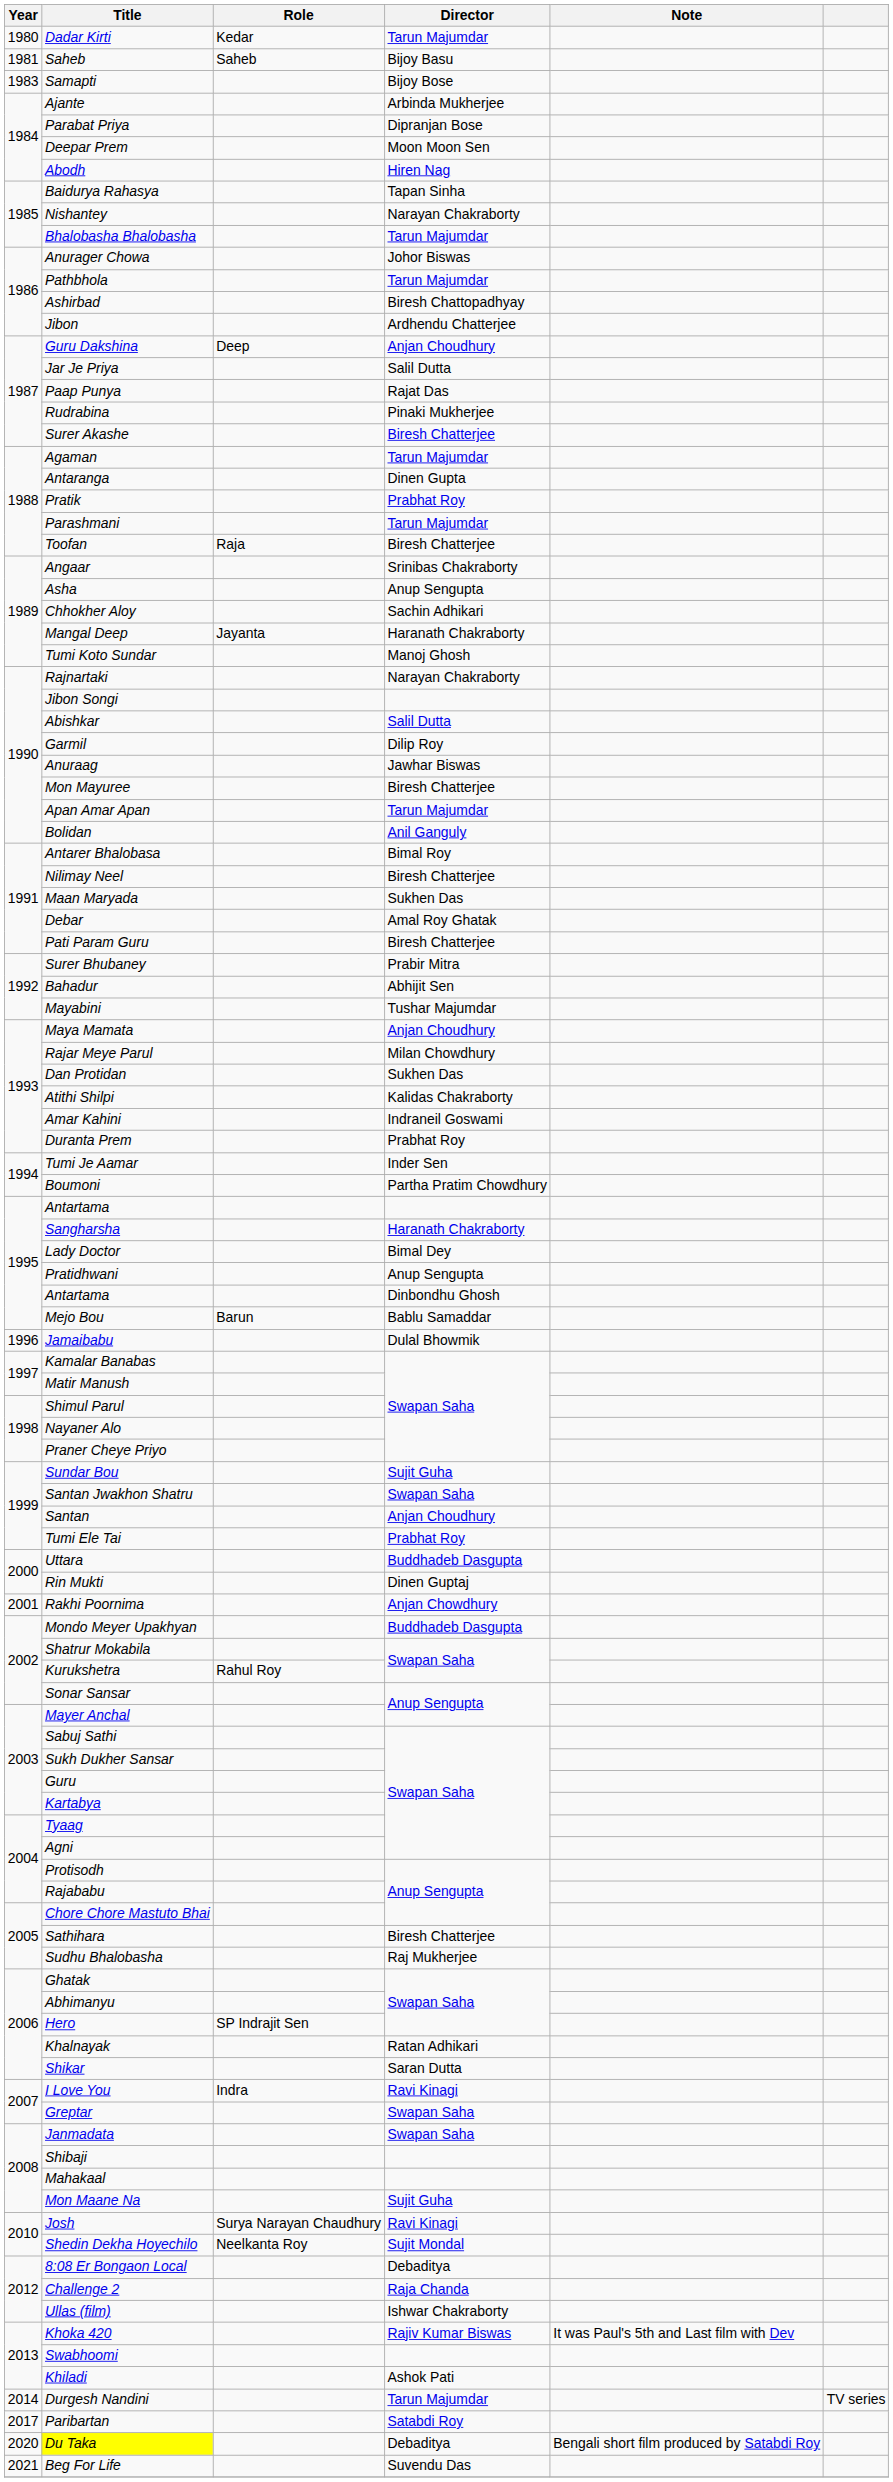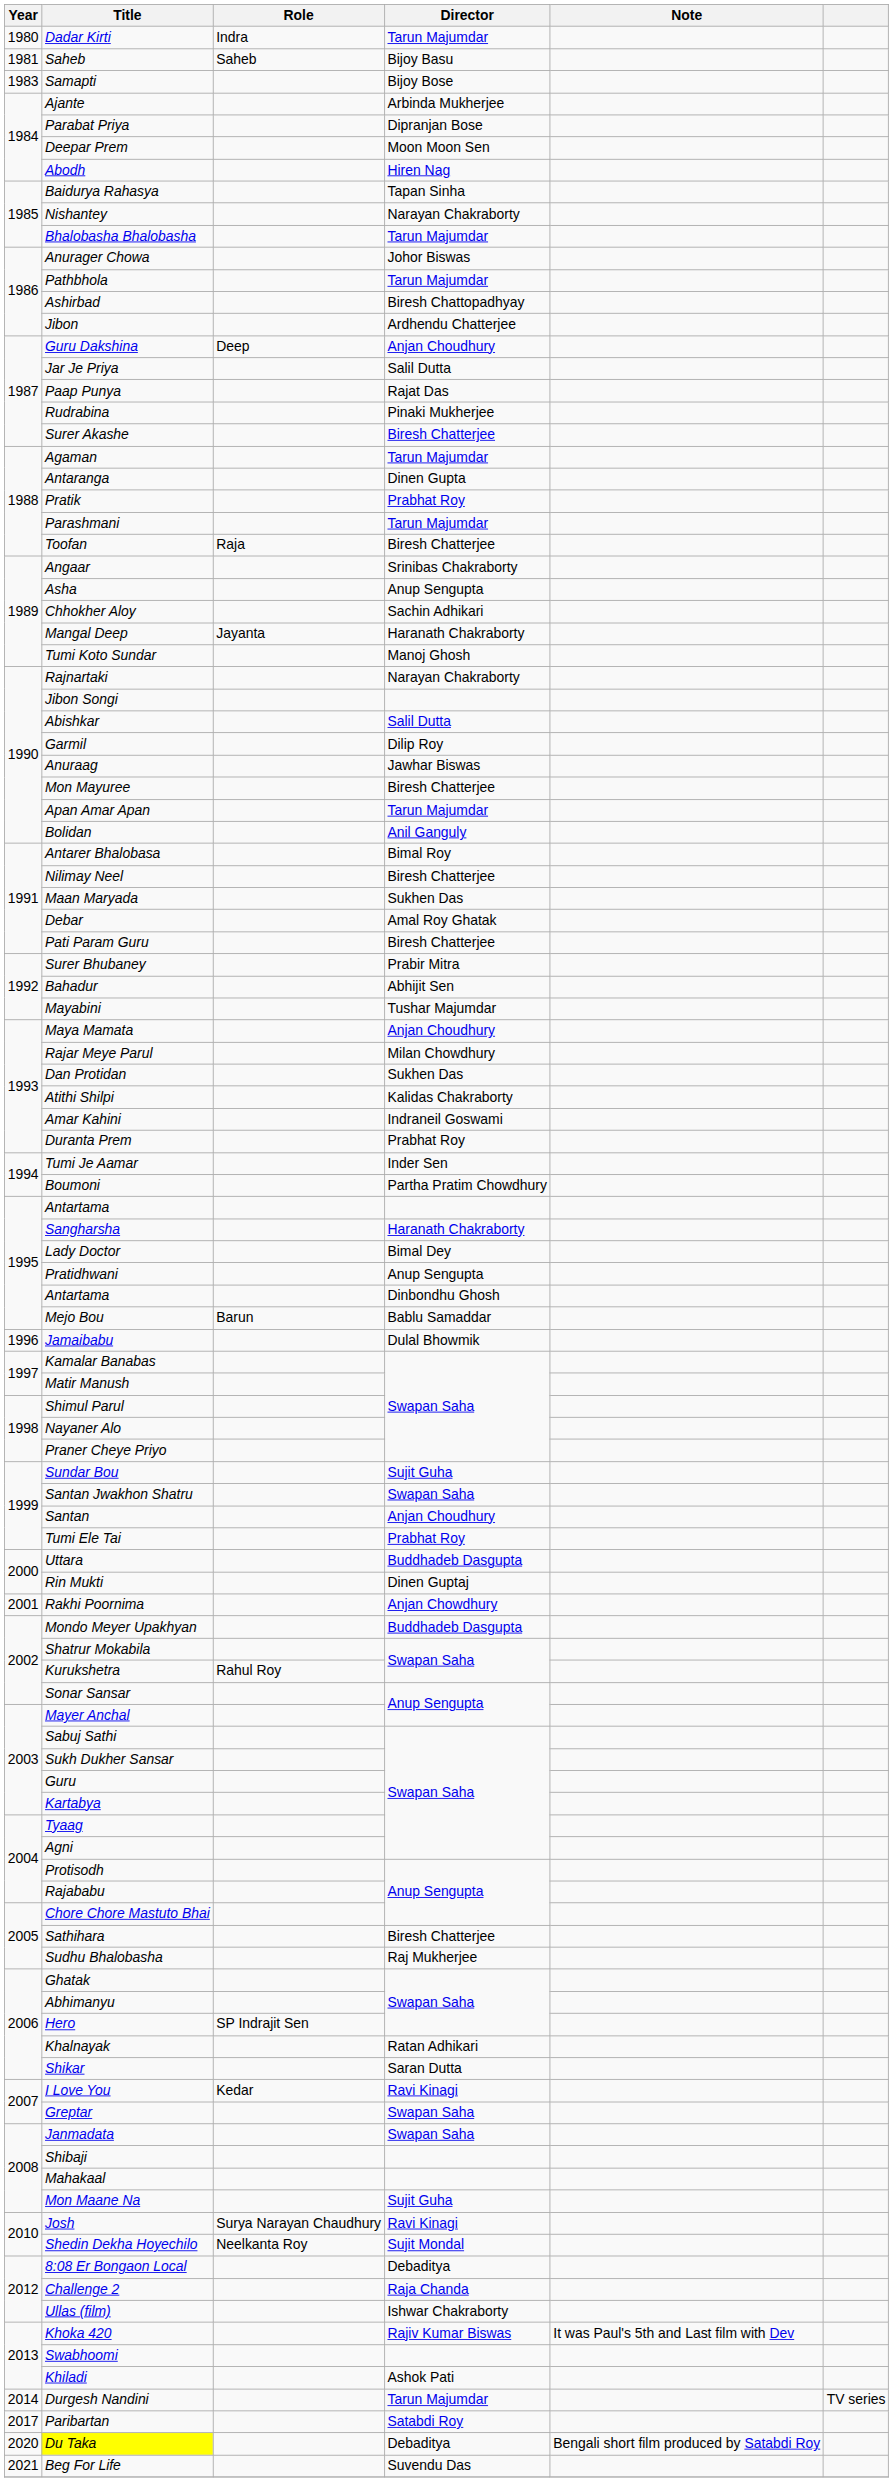 <table class="wikitable">
 <tr>
 <th>Year</th>
 <th>Title</th>
 <th>Role</th>
 <th>Director</th>
 <th>Note</th>
 <th></th>
 </tr>
 <tr>
 <td>1980</td>
 <td><em><a href='#'>Dadar Kirti</a></em></td>
-<td>Kedar</td>
+<td>Indra</td>
 <td><a href='#'>Tarun Majumdar</a></td>
 <td></td>
 <td></td>
 </tr>
 <tr>
 <td>1981</td>
 <td><em>Saheb</em></td>
 <td>Saheb</td>
 <td>Bijoy Basu</td>
 <td></td>
 <td></td>
 </tr>
 <tr>
 <td>1983</td>
 <td><em>Samapti</em></td>
 <td></td>
 <td>Bijoy Bose</td>
 <td></td>
 <td></td>
 </tr>
 <tr>
 <td rowspan="4">1984</td>
 <td><em>Ajante</em></td>
 <td></td>
 <td>Arbinda Mukherjee</td>
 <td></td>
 <td></td>
 </tr>
 <tr>
 <td><em>Parabat Priya</em></td>
 <td></td>
 <td>Dipranjan Bose</td>
 <td></td>
 <td></td>
 </tr>
 <tr>
 <td><em>Deepar Prem</em></td>
 <td></td>
 <td>Moon Moon Sen</td>
 <td></td>
 <td></td>
 </tr>
 <tr>
 <td><em><a href='#'>Abodh</a></em></td>
 <td></td>
 <td><a href='#'>Hiren Nag</a></td>
 <td></td>
 <td></td>
 </tr>
 <tr>
 <td rowspan="3">1985</td>
 <td><em>Baidurya Rahasya</em></td>
 <td></td>
 <td>Tapan Sinha</td>
 <td></td>
 <td></td>
 </tr>
 <tr>
 <td><em>Nishantey</em></td>
 <td></td>
 <td>Narayan Chakraborty</td>
 <td></td>
 <td></td>
 </tr>
 <tr>
 <td><em><a href='#'>Bhalobasha Bhalobasha</a></em></td>
 <td></td>
 <td><a href='#'>Tarun Majumdar</a></td>
 <td></td>
 <td></td>
 </tr>
 <tr>
 <td rowspan="4">1986</td>
 <td><em>Anurager Chowa</em></td>
 <td></td>
 <td>Johor Biswas</td>
 <td></td>
 <td></td>
 </tr>
 <tr>
 <td><em>Pathbhola</em></td>
 <td></td>
 <td><a href='#'>Tarun Majumdar</a></td>
 <td></td>
 <td></td>
 </tr>
 <tr>
 <td><em>Ashirbad</em></td>
 <td></td>
 <td>Biresh Chattopadhyay</td>
 <td></td>
 </tr>
 <tr>
 <td><em>Jibon</em></td>
 <td></td>
 <td>Ardhendu Chatterjee</td>
 <td></td>
 <td></td>
 </tr>
 <tr>
 <td rowspan="5">1987</td>
 <td><em><a href='#'>Guru Dakshina</a></em></td>
 <td>Deep</td>
 <td><a href='#'>Anjan Choudhury</a></td>
 <td></td>
 <td></td>
 </tr>
 <tr>
 <td><em>Jar Je Priya</em></td>
 <td></td>
 <td>Salil Dutta</td>
 <td></td>
 <td></td>
 </tr>
 <tr>
 <td><em>Paap Punya</em></td>
 <td></td>
 <td>Rajat Das</td>
 <td></td>
 <td></td>
 </tr>
 <tr>
 <td><em>Rudrabina</em></td>
 <td></td>
 <td>Pinaki Mukherjee</td>
 <td></td>
 <td></td>
 </tr>
 <tr>
 <td><em>Surer Akashe</em></td>
 <td></td>
 <td><a href='#'>Biresh Chatterjee</a></td>
 <td></td>
 <td></td>
 </tr>
 <tr>
 <td rowspan="5">1988</td>
 <td><em>Agaman</em></td>
 <td></td>
 <td><a href='#'>Tarun Majumdar</a></td>
 <td></td>
 <td></td>
 </tr>
 <tr>
 <td><em>Antaranga</em></td>
 <td></td>
 <td>Dinen Gupta</td>
 <td></td>
 <td></td>
 </tr>
 <tr>
 <td><em>Pratik</em></td>
 <td></td>
 <td><a href='#'>Prabhat Roy</a></td>
 <td></td>
 <td></td>
 </tr>
 <tr>
 <td><em>Parashmani</em></td>
 <td></td>
 <td><a href='#'>Tarun Majumdar</a></td>
 <td></td>
 <td></td>
 </tr>
 <tr>
 <td><em>Toofan</em></td>
 <td>Raja</td>
 <td>Biresh Chatterjee</td>
 <td></td>
 <td></td>
 </tr>
 <tr>
 <td rowspan="5">1989</td>
 <td><em>Angaar</em></td>
 <td></td>
 <td>Srinibas Chakraborty</td>
 <td></td>
 <td></td>
 </tr>
 <tr>
 <td><em>Asha</em></td>
 <td></td>
 <td>Anup Sengupta</td>
 <td></td>
 <td></td>
 </tr>
 <tr>
 <td><em>Chhokher Aloy</em></td>
 <td></td>
 <td>Sachin Adhikari</td>
 <td></td>
 <td></td>
 </tr>
 <tr>
 <td><em>Mangal Deep</em></td>
 <td>Jayanta</td>
 <td>Haranath Chakraborty</td>
 <td></td>
 <td></td>
 </tr>
 <tr>
 <td><em>Tumi Koto Sundar</em></td>
 <td></td>
 <td>Manoj Ghosh</td>
 <td></td>
 <td></td>
 </tr>
 <tr>
 <td rowspan="8">1990</td>
 <td><em>Rajnartaki</em></td>
 <td></td>
 <td>Narayan Chakraborty</td>
 <td></td>
 <td></td>
 </tr>
 <tr>
 <td><em>Jibon Songi</em></td>
 <td></td>
 <td></td>
 <td></td>
 <td></td>
 </tr>
 <tr>
 <td><em>Abishkar</em></td>
 <td></td>
 <td><a href='#'>Salil Dutta</a></td>
 <td></td>
 <td></td>
 </tr>
 <tr>
 <td><em>Garmil</em></td>
 <td></td>
 <td>Dilip Roy</td>
 <td></td>
 <td></td>
 </tr>
 <tr>
 <td><em>Anuraag</em></td>
 <td></td>
 <td>Jawhar Biswas</td>
 <td></td>
 <td></td>
 </tr>
 <tr>
 <td><em>Mon Mayuree</em></td>
 <td></td>
 <td>Biresh Chatterjee</td>
 <td></td>
 <td></td>
 </tr>
 <tr>
 <td><em>Apan Amar Apan</em></td>
 <td></td>
 <td><a href='#'>Tarun Majumdar</a></td>
 <td></td>
 <td></td>
 </tr>
 <tr>
 <td><em>Bolidan</em></td>
 <td></td>
 <td><a href='#'>Anil Ganguly</a></td>
 <td></td>
 <td></td>
 </tr>
 <tr>
 <td rowspan="5">1991</td>
 <td><em>Antarer Bhalobasa</em></td>
 <td></td>
 <td>Bimal Roy</td>
 <td></td>
 <td></td>
 </tr>
 <tr>
 <td><em>Nilimay Neel</em></td>
 <td></td>
 <td>Biresh Chatterjee</td>
 <td></td>
 <td></td>
 </tr>
 <tr>
 <td><em>Maan Maryada</em></td>
 <td></td>
 <td>Sukhen Das</td>
 <td></td>
 <td></td>
 </tr>
 <tr>
 <td><em>Debar</em></td>
 <td></td>
 <td>Amal Roy Ghatak</td>
 <td></td>
 <td></td>
 </tr>
 <tr>
 <td><em>Pati Param Guru</em></td>
 <td></td>
 <td>Biresh Chatterjee</td>
 <td></td>
 <td></td>
 </tr>
 <tr>
 <td rowspan="3">1992</td>
 <td><em>Surer Bhubaney</em></td>
 <td></td>
 <td>Prabir Mitra</td>
 <td></td>
 <td></td>
 </tr>
 <tr>
 <td><em>Bahadur</em></td>
 <td></td>
 <td>Abhijit Sen</td>
 <td></td>
 <td></td>
 </tr>
 <tr>
 <td><em>Mayabini</em></td>
 <td></td>
 <td>Tushar Majumdar</td>
 <td></td>
 <td></td>
 </tr>
 <tr>
 <td rowspan="6">1993</td>
 <td><em>Maya Mamata</em></td>
 <td></td>
 <td><a href='#'>Anjan Choudhury</a></td>
 <td></td>
 <td></td>
 </tr>
 <tr>
 <td><em>Rajar Meye Parul</em></td>
 <td></td>
 <td>Milan Chowdhury</td>
 <td></td>
 <td></td>
 </tr>
 <tr>
 <td><em>Dan Protidan</em></td>
 <td></td>
 <td>Sukhen Das</td>
 <td></td>
 <td></td>
 </tr>
 <tr>
 <td><em>Atithi Shilpi</em></td>
 <td></td>
 <td>Kalidas Chakraborty</td>
 <td></td>
 <td></td>
 </tr>
 <tr>
 <td><em>Amar Kahini</em></td>
 <td></td>
 <td>Indraneil Goswami</td>
 <td></td>
 <td></td>
 </tr>
 <tr>
 <td><em>Duranta Prem</em></td>
 <td></td>
 <td>Prabhat Roy</td>
 <td></td>
 <td></td>
 </tr>
 <tr>
 <td rowspan="2">1994</td>
 <td><em>Tumi Je Aamar</em></td>
 <td></td>
 <td>Inder Sen</td>
 <td></td>
 <td></td>
 </tr>
 <tr>
 <td><em>Boumoni</em></td>
 <td></td>
 <td>Partha Pratim Chowdhury</td>
 <td></td>
 <td></td>
 </tr>
 <tr>
 <td rowspan="6">1995</td>
 <td><em>Antartama</em></td>
 <td></td>
 <td></td>
 <td></td>
 <td></td>
 </tr>
 <tr>
 <td><em><a href='#'>Sangharsha</a></em></td>
 <td></td>
 <td><a href='#'>Haranath Chakraborty</a></td>
 <td></td>
 <td></td>
 </tr>
 <tr>
 <td><em>Lady Doctor</em></td>
 <td></td>
 <td>Bimal Dey</td>
 <td></td>
 <td></td>
 </tr>
 <tr>
 <td><em>Pratidhwani</em></td>
 <td></td>
 <td>Anup Sengupta</td>
 <td></td>
 <td></td>
 </tr>
 <tr>
 <td><em>Antartama</em></td>
 <td></td>
 <td>Dinbondhu Ghosh</td>
 <td></td>
 <td></td>
 </tr>
 <tr>
 <td><em>Mejo Bou</em></td>
 <td>Barun</td>
 <td>Bablu Samaddar</td>
 <td></td>
 <td></td>
 </tr>
 <tr>
 <td>1996</td>
 <td><em><a href='#'>Jamaibabu</a></em></td>
 <td></td>
 <td>Dulal Bhowmik</td>
 <td></td>
 <td></td>
 </tr>
 <tr>
 <td rowspan="2">1997</td>
 <td><em>Kamalar Banabas</em></td>
 <td></td>
 <td rowspan="5"><a href='#'>Swapan Saha</a></td>
 <td></td>
 <td></td>
 </tr>
 <tr>
 <td><em>Matir Manush</em></td>
 <td></td>
 <td></td>
 <td></td>
 </tr>
 <tr>
 <td rowspan="3">1998</td>
 <td><em>Shimul Parul</em></td>
 <td></td>
 <td></td>
 <td></td>
 </tr>
 <tr>
 <td><em>Nayaner Alo</em></td>
 <td></td>
 <td></td>
 <td></td>
 </tr>
 <tr>
 <td><em>Praner Cheye Priyo</em></td>
 <td></td>
 <td></td>
 <td></td>
 </tr>
 <tr>
 <td rowspan="4">1999</td>
 <td><em><a href='#'>Sundar Bou</a></em></td>
 <td></td>
 <td><a href='#'>Sujit Guha</a></td>
 <td></td>
 <td></td>
 </tr>
 <tr>
 <td><em>Santan Jwakhon Shatru</em></td>
 <td></td>
 <td><a href='#'>Swapan Saha</a></td>
 <td></td>
 <td></td>
 </tr>
 <tr>
 <td><em>Santan</em></td>
 <td></td>
 <td><a href='#'>Anjan Choudhury</a></td>
 <td></td>
 <td></td>
 </tr>
 <tr>
 <td><em>Tumi Ele Tai</em></td>
 <td></td>
 <td><a href='#'>Prabhat Roy</a></td>
 <td></td>
 <td></td>
 </tr>
 <tr>
 <td rowspan="2">2000</td>
 <td><em>Uttara</em></td>
 <td></td>
 <td><a href='#'>Buddhadeb Dasgupta</a></td>
 <td></td>
 <td></td>
 </tr>
 <tr>
 <td><em>Rin Mukti</em></td>
 <td></td>
 <td>Dinen Guptaj</td>
 <td></td>
 <td></td>
 </tr>
 <tr>
 <td>2001</td>
 <td><em>Rakhi Poornima</em></td>
 <td></td>
 <td><a href='#'>Anjan Chowdhury</a></td>
 <td></td>
 <td></td>
 </tr>
 <tr>
 <td rowspan="4">2002</td>
 <td><em>Mondo Meyer Upakhyan</em></td>
 <td></td>
 <td><a href='#'>Buddhadeb Dasgupta</a></td>
 <td></td>
 <td></td>
 </tr>
 <tr>
 <td><em>Shatrur Mokabila</em></td>
 <td></td>
 <td rowspan="2"><a href='#'>Swapan Saha</a></td>
 <td></td>
 <td></td>
 </tr>
 <tr>
 <td><em>Kurukshetra</em></td>
 <td>Rahul Roy</td>
 <td></td>
 <td></td>
 </tr>
 <tr>
 <td><em>Sonar Sansar</em></td>
 <td></td>
 <td rowspan="2"><a href='#'>Anup Sengupta</a></td>
 <td></td>
 <td></td>
 </tr>
 <tr>
 <td rowspan="5">2003</td>
 <td><em><a href='#'>Mayer Anchal</a></em></td>
 <td></td>
 <td></td>
 <td></td>
 </tr>
 <tr>
 <td><em>Sabuj Sathi</em></td>
 <td></td>
 <td rowspan="6"><a href='#'>Swapan Saha</a></td>
 <td></td>
 <td></td>
 </tr>
 <tr>
 <td><em>Sukh Dukher Sansar</em></td>
 <td></td>
 <td></td>
 <td></td>
 </tr>
 <tr>
 <td><em>Guru</em></td>
 <td></td>
 <td></td>
 <td></td>
 </tr>
 <tr>
 <td><em><a href='#'>Kartabya</a></em></td>
 <td></td>
 <td></td>
 <td></td>
 </tr>
 <tr>
 <td rowspan="4">2004</td>
 <td><em><a href='#'>Tyaag</a></em></td>
 <td></td>
 <td></td>
 <td></td>
 </tr>
 <tr>
 <td><em>Agni</em></td>
 <td></td>
 <td></td>
 <td></td>
 </tr>
 <tr>
 <td><em>Protisodh</em></td>
 <td></td>
 <td rowspan="3"><a href='#'>Anup Sengupta</a></td>
 <td></td>
 <td></td>
 </tr>
 <tr>
 <td><em>Rajababu</em></td>
 <td></td>
 <td></td>
 <td></td>
 </tr>
 <tr>
 <td rowspan="3">2005</td>
 <td><em><a href='#'>Chore Chore Mastuto Bhai</a></em></td>
 <td></td>
 <td></td>
 <td></td>
 </tr>
 <tr>
 <td><em>Sathihara</em></td>
 <td></td>
 <td>Biresh Chatterjee</td>
 <td></td>
 <td></td>
 </tr>
 <tr>
 <td><em>Sudhu Bhalobasha</em></td>
 <td></td>
 <td>Raj Mukherjee</td>
 <td></td>
 <td></td>
 </tr>
 <tr>
 <td rowspan="5">2006</td>
 <td><em>Ghatak</em></td>
 <td></td>
 <td rowspan="3"><a href='#'>Swapan Saha</a></td>
 <td></td>
 <td></td>
 </tr>
 <tr>
 <td><em>Abhimanyu</em></td>
 <td></td>
 <td></td>
 <td></td>
 </tr>
 <tr>
 <td><em><a href='#'>Hero</a></em></td>
 <td>SP Indrajit Sen</td>
 <td></td>
 <td></td>
 </tr>
 <tr>
 <td><em>Khalnayak</em></td>
 <td></td>
 <td>Ratan Adhikari</td>
 <td></td>
 <td></td>
 </tr>
 <tr>
 <td><em><a href='#'>Shikar</a></em></td>
 <td></td>
 <td>Saran Dutta</td>
 <td></td>
 <td></td>
 </tr>
 <tr>
 <td rowspan="2">2007</td>
 <td><em><a href='#'>I Love You</a></em></td>
-<td>Indra</td>
+<td>Kedar</td>
 <td><a href='#'>Ravi Kinagi</a></td>
 <td></td>
 <td></td>
 </tr>
 <tr>
 <td><em><a href='#'>Greptar</a></em></td>
 <td></td>
 <td><a href='#'>Swapan Saha</a></td>
 <td></td>
 <td></td>
 </tr>
 <tr>
 <td rowspan="4">2008</td>
 <td><em><a href='#'>Janmadata</a></em></td>
 <td></td>
 <td><a href='#'>Swapan Saha</a></td>
 <td></td>
 <td></td>
 </tr>
 <tr>
 <td><em>Shibaji</em></td>
 <td></td>
 <td></td>
 <td></td>
 <td></td>
 </tr>
 <tr>
 <td><em>Mahakaal</em></td>
 <td></td>
 <td></td>
 <td></td>
 <td></td>
 </tr>
 <tr>
 <td><em><a href='#'>Mon Maane Na</a></em></td>
 <td></td>
 <td><a href='#'>Sujit Guha</a></td>
 <td></td>
 <td></td>
 </tr>
 <tr>
 <td rowspan="2">2010</td>
 <td><em><a href='#'>Josh</a></em></td>
 <td>Surya Narayan Chaudhury</td>
 <td><a href='#'>Ravi Kinagi</a></td>
 <td></td>
 <td></td>
 </tr>
 <tr>
 <td><em><a href='#'>Shedin Dekha Hoyechilo</a></em></td>
 <td>Neelkanta Roy</td>
 <td><a href='#'>Sujit Mondal</a></td>
 <td></td>
 <td></td>
 </tr>
 <tr>
 <td rowspan="3">2012</td>
 <td><em><a href='#'>8:08 Er Bongaon Local</a></em></td>
 <td></td>
 <td>Debaditya</td>
 <td></td>
 <td></td>
 </tr>
 <tr>
 <td><em><a href='#'>Challenge 2</a></em></td>
 <td></td>
 <td><a href='#'>Raja Chanda</a></td>
 <td></td>
 <td></td>
 </tr>
 <tr>
 <td><em><a href='#'>Ullas (film)</a></em></td>
 <td></td>
 <td>Ishwar Chakraborty</td>
 <td></td>
 <td></td>
 </tr>
 <tr>
 <td rowspan="3">2013</td>
 <td><em><a href='#'>Khoka 420</a></em></td>
 <td></td>
 <td><a href='#'>Rajiv Kumar Biswas</a></td>
 <td>It was Paul's 5th and Last film with <a href='#'>Dev</a></td>
 <td></td>
 </tr>
 <tr>
 <td><em><a href='#'>Swabhoomi</a></em></td>
 <td></td>
 <td></td>
 <td></td>
 <td></td>
 </tr>
 <tr>
 <td><em><a href='#'>Khiladi</a></em></td>
 <td></td>
 <td>Ashok Pati</td>
 <td></td>
 <td></td>
 </tr>
 <tr>
 <td>2014</td>
 <td><em>Durgesh Nandini</em></td>
 <td></td>
 <td><a href='#'>Tarun Majumdar</a></td>
 <td></td>
 <td>TV series</td>
 </tr>
 <tr>
 <td>2017</td>
 <td><em>Paribartan</em></td>
 <td></td>
 <td><a href='#'>Satabdi Roy</a></td>
 <td></td>
 <td></td>
 </tr>
 <tr>
 <td>2020</td>
 <td bgcolor="#FFFF00"><em>Du Taka</em> </td>
 <td></td>
 <td>Debaditya</td>
 <td>Bengali short film produced by <a href='#'>Satabdi Roy</a></td>
 <td></td>
 </tr>
 <tr>
 <td>2021</td>
 <td><em>Beg For Life </em></td>
 <td></td>
 <td>Suvendu Das</td>
 <td></td>
 <td></td>
 </tr>
 <tr>
 </tr>
 </table>
